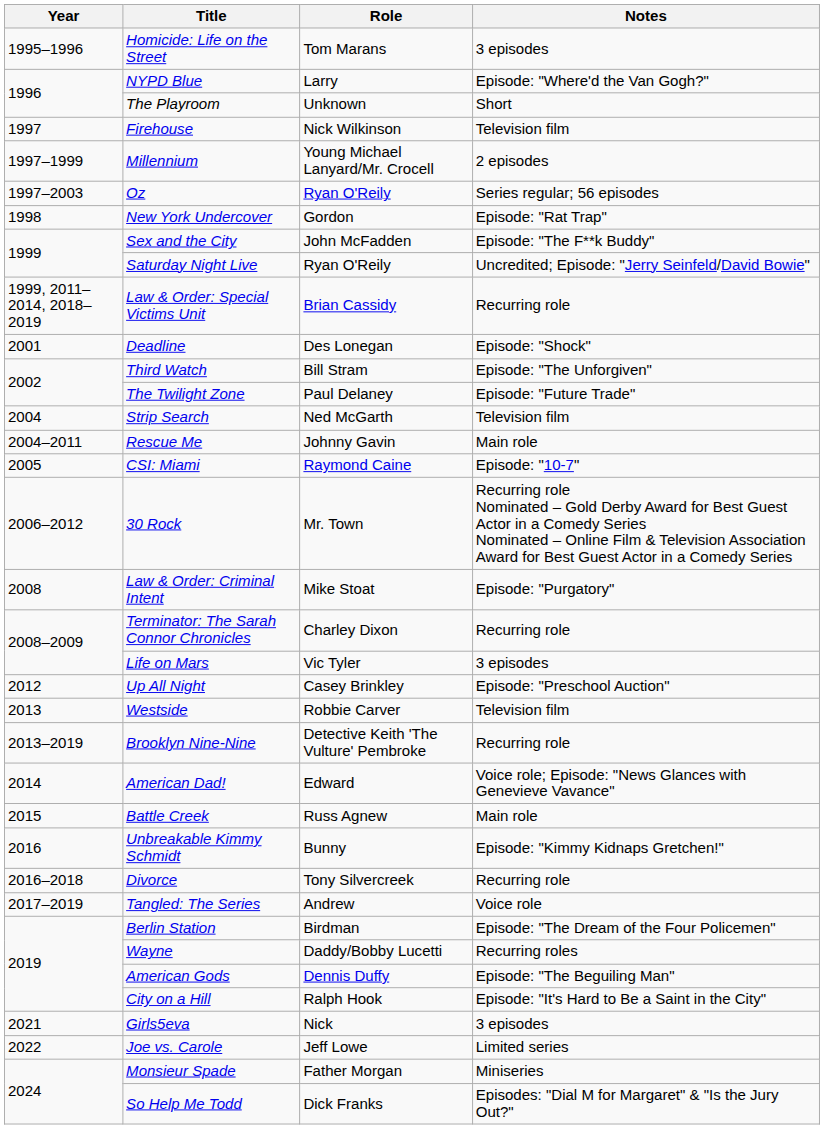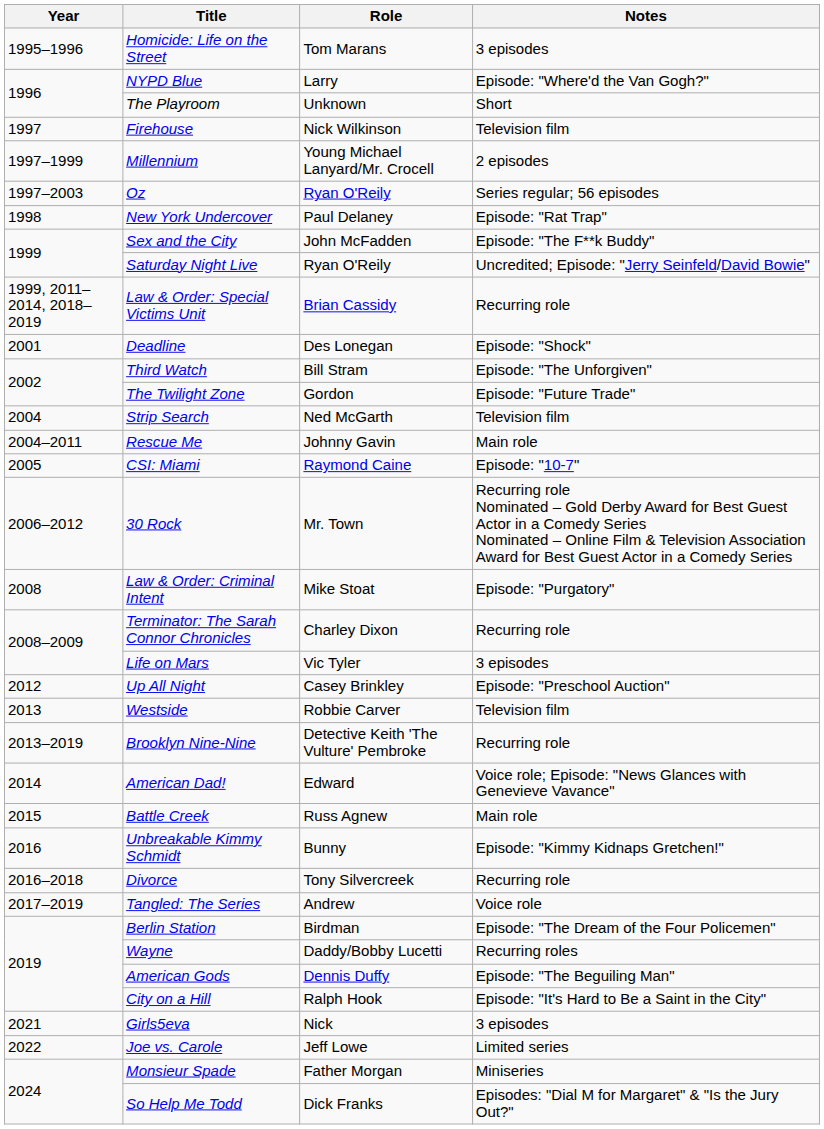 <table class="wikitable sortable">
 <tr>
 <th>Year</th>
 <th>Title</th>
 <th>Role</th>
 <th>Notes</th>
 </tr>
 <tr>
 <td>1995–1996</td>
 <td><em><a href='#'>Homicide: Life on the Street</a></em></td>
 <td>Tom Marans</td>
 <td>3 episodes</td>
 </tr>
 <tr>
 <td rowspan="2">1996</td>
 <td><em><a href='#'>NYPD Blue</a></em></td>
 <td>Larry</td>
 <td>Episode: "Where'd the Van Gogh?"</td>
 </tr>
 <tr>
 <td><em>The Playroom</em></td>
 <td>Unknown</td>
 <td>Short</td>
 </tr>
 <tr>
 <td>1997</td>
 <td><em><a href='#'>Firehouse</a></em></td>
 <td>Nick Wilkinson</td>
 <td>Television film</td>
 </tr>
 <tr>
 <td>1997–1999</td>
 <td><em><a href='#'>Millennium</a></em></td>
 <td>Young Michael Lanyard/Mr. Crocell</td>
 <td>2 episodes</td>
 </tr>
 <tr>
 <td>1997–2003</td>
 <td><em><a href='#'>Oz</a></em></td>
 <td><a href='#'>Ryan O'Reily</a></td>
 <td>Series regular; 56 episodes</td>
 </tr>
 <tr>
 <td>1998</td>
 <td><em><a href='#'>New York Undercover</a></em></td>
-<td>Gordon</td>
+<td>Paul Delaney</td>
 <td>Episode: "Rat Trap"</td>
 </tr>
 <tr>
 <td rowspan="2">1999</td>
 <td><em><a href='#'>Sex and the City</a></em></td>
 <td>John McFadden</td>
 <td>Episode: "The F**k Buddy"</td>
 </tr>
 <tr>
 <td><em><a href='#'>Saturday Night Live</a></em></td>
 <td>Ryan O'Reily</td>
 <td>Uncredited; Episode: "<a href='#'>Jerry Seinfeld</a>/<a href='#'>David Bowie</a>"</td>
 </tr>
 <tr>
 <td>1999, 2011–2014, 2018–2019</td>
 <td><em><a href='#'>Law & Order: Special Victims Unit</a></em></td>
 <td><a href='#'>Brian Cassidy</a></td>
 <td>Recurring role</td>
 </tr>
 <tr>
 <td>2001</td>
 <td><em><a href='#'>Deadline</a></em></td>
 <td>Des Lonegan</td>
 <td>Episode: "Shock"</td>
 </tr>
 <tr>
 <td rowspan="2">2002</td>
 <td><em><a href='#'>Third Watch</a></em></td>
 <td>Bill Stram</td>
 <td>Episode: "The Unforgiven"</td>
 </tr>
 <tr>
 <td><em><a href='#'>The Twilight Zone</a></em></td>
-<td>Paul Delaney</td>
+<td>Gordon</td>
 <td>Episode: "Future Trade"</td>
 </tr>
 <tr>
 <td>2004</td>
 <td><em><a href='#'>Strip Search</a></em></td>
 <td>Ned McGarth</td>
 <td>Television film</td>
 </tr>
 <tr>
 <td>2004–2011</td>
 <td><em><a href='#'>Rescue Me</a></em></td>
 <td>Johnny Gavin</td>
 <td>Main role</td>
 </tr>
 <tr>
 <td>2005</td>
 <td><em><a href='#'>CSI: Miami</a></em></td>
 <td><a href='#'>Raymond Caine</a></td>
 <td>Episode: "<a href='#'>10-7</a>"</td>
 </tr>
 <tr>
 <td>2006–2012</td>
 <td><em><a href='#'>30 Rock</a></em></td>
 <td>Mr. Town</td>
 <td>Recurring role<br>Nominated – Gold Derby Award for Best Guest Actor in a Comedy Series<br>Nominated – Online Film & Television Association Award for Best Guest Actor in a Comedy Series</td>
 </tr>
 <tr>
 <td>2008</td>
 <td><em><a href='#'>Law & Order: Criminal Intent</a></em></td>
 <td>Mike Stoat</td>
 <td>Episode: "Purgatory"</td>
 </tr>
 <tr>
 <td rowspan="2">2008–2009</td>
 <td><em><a href='#'>Terminator: The Sarah Connor Chronicles</a></em></td>
 <td>Charley Dixon</td>
 <td>Recurring role</td>
 </tr>
 <tr>
 <td><em><a href='#'>Life on Mars</a></em></td>
 <td>Vic Tyler</td>
 <td>3 episodes</td>
 </tr>
 <tr>
 <td>2012</td>
 <td><em><a href='#'>Up All Night</a></em></td>
 <td>Casey Brinkley</td>
 <td>Episode: "Preschool Auction"</td>
 </tr>
 <tr>
 <td>2013</td>
 <td><em><a href='#'>Westside</a></em></td>
 <td>Robbie Carver</td>
 <td>Television film</td>
 </tr>
 <tr>
 <td>2013–2019</td>
 <td><em><a href='#'>Brooklyn Nine-Nine</a></em></td>
 <td>Detective Keith 'The Vulture' Pembroke</td>
 <td>Recurring role</td>
 </tr>
 <tr>
 <td>2014</td>
 <td><em><a href='#'>American Dad!</a></em></td>
 <td>Edward</td>
 <td>Voice role; Episode: "News Glances with Genevieve Vavance"</td>
 </tr>
 <tr>
 <td>2015</td>
 <td><em><a href='#'>Battle Creek</a></em></td>
 <td>Russ Agnew</td>
 <td>Main role</td>
 </tr>
 <tr>
 <td>2016</td>
 <td><em><a href='#'>Unbreakable Kimmy Schmidt</a></em></td>
 <td>Bunny</td>
 <td>Episode: "Kimmy Kidnaps Gretchen!"</td>
 </tr>
 <tr>
 <td>2016–2018</td>
 <td><em><a href='#'>Divorce</a></em></td>
 <td>Tony Silvercreek</td>
 <td>Recurring role</td>
 </tr>
 <tr>
 <td>2017–2019</td>
 <td><em><a href='#'>Tangled: The Series</a></em></td>
 <td>Andrew</td>
 <td>Voice role</td>
 </tr>
 <tr>
 <td rowspan=4>2019</td>
 <td><em><a href='#'>Berlin Station</a></em></td>
 <td>Birdman</td>
 <td>Episode: "The Dream of the Four Policemen"</td>
 </tr>
 <tr>
 <td><em><a href='#'>Wayne</a></em></td>
 <td>Daddy/Bobby Lucetti</td>
 <td>Recurring roles</td>
 </tr>
 <tr>
 <td><em><a href='#'>American Gods</a></em></td>
 <td><a href='#'>Dennis Duffy</a></td>
 <td>Episode: "The Beguiling Man"</td>
 </tr>
 <tr>
 <td><em><a href='#'>City on a Hill</a></em></td>
 <td>Ralph Hook</td>
 <td>Episode: "It's Hard to Be a Saint in the City"</td>
 </tr>
 <tr>
 <td>2021</td>
 <td><em><a href='#'>Girls5eva</a></em></td>
 <td>Nick</td>
 <td>3 episodes</td>
 </tr>
 <tr>
 <td>2022</td>
 <td><em><a href='#'>Joe vs. Carole</a></em></td>
 <td>Jeff Lowe</td>
 <td>Limited series</td>
 </tr>
 <tr>
 <td rowspan="2">2024</td>
 <td><em><a href='#'>Monsieur Spade</a></em></td>
 <td>Father Morgan</td>
 <td>Miniseries</td>
 </tr>
 <tr>
 <td><em><a href='#'>So Help Me Todd</a></em></td>
 <td>Dick Franks</td>
 <td>Episodes: "Dial M for Margaret" & "Is the Jury Out?"</td>
 </tr>
 </table>
